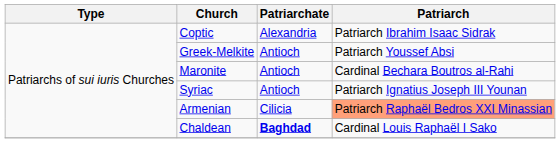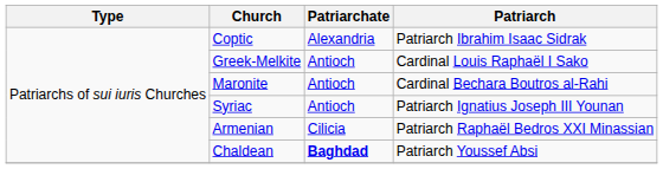 <table class="wikitable" style="margin:0 auto 0 auto">
 <tr>
 <th>Type</th>
 <th>Church</th>
 <th>Patriarchate</th>
 <th>Patriarch</th>
 </tr>
 <tr>
 <td rowspan="6">Patriarchs of <em>sui iuris</em> Churches</td>
 <td><a href='#'>Coptic</a></td>
 <td><a href='#'>Alexandria</a></td>
 <td>Patriarch <a href='#'>Ibrahim Isaac Sidrak</a></td>
 </tr>
 <tr>
 <td><a href='#'>Greek-Melkite</a></td>
 <td><a href='#'>Antioch</a></td>
-<td>Patriarch <a href='#'>Youssef Absi</a></td>
+<td>Cardinal <a href='#'>Louis Raphaël I Sako</a></td>
 </tr>
 <tr>
 <td><a href='#'>Maronite</a></td>
 <td><a href='#'>Antioch</a></td>
 <td>Cardinal <a href='#'>Bechara Boutros al-Rahi</a></td>
 </tr>
 <tr>
 <td><a href='#'>Syriac</a></td>
 <td><a href='#'>Antioch</a></td>
 <td>Patriarch <a href='#'>Ignatius Joseph III Younan</a></td>
 </tr>
 <tr>
 <td><a href='#'>Armenian</a></td>
 <td><a href='#'>Cilicia</a></td>
-<td style="background: lightsalmon;">Patriarch <a href='#'>Raphaël Bedros XXI Minassian</a></td>
+<td>Patriarch <a href='#'>Raphaël Bedros XXI Minassian</a></td>
 </tr>
 <tr>
 <td><a href='#'>Chaldean</a></td>
 <td><strong><a href='#'>Baghdad</a></strong></td>
-<td>Cardinal <a href='#'>Louis Raphaël I Sako</a></td>
+<td>Patriarch <a href='#'>Youssef Absi</a></td>
 </tr>
 <tr>
 </tr>
 </table>
